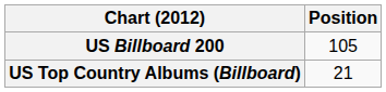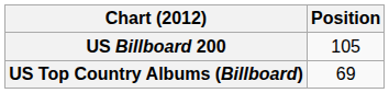 <table class="wikitable plainrowheaders">
 <tr>
 <th align="center">Chart (2012)</th>
 <th align="center">Position</th>
 </tr>
 <tr>
 <th scope="row">US <em>Billboard</em> 200</th>
 <td style="text-align:center;">105</td>
 </tr>
 <tr>
 <th scope="row">US Top Country Albums (<em>Billboard</em>)</th>
-<td style="text-align:center;">21</td>
+<td style="text-align:center;">69</td>
 </tr>
 </table>
